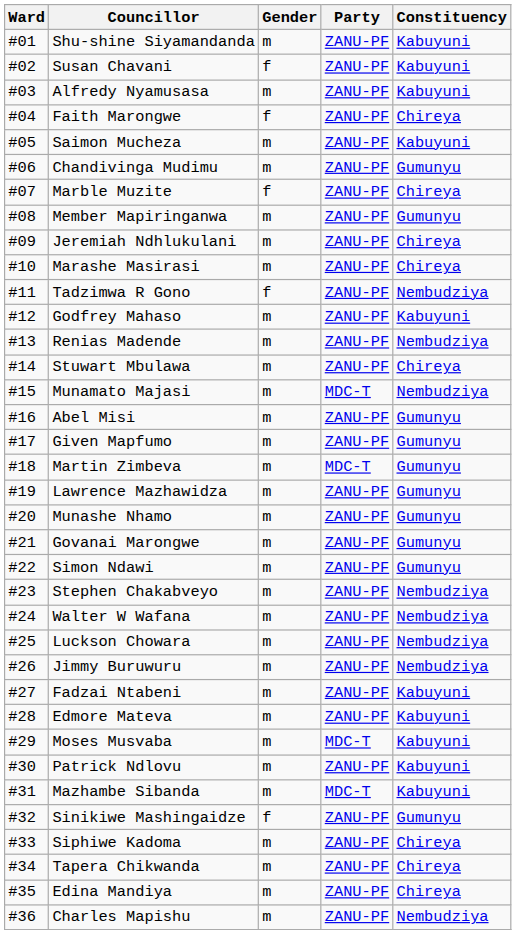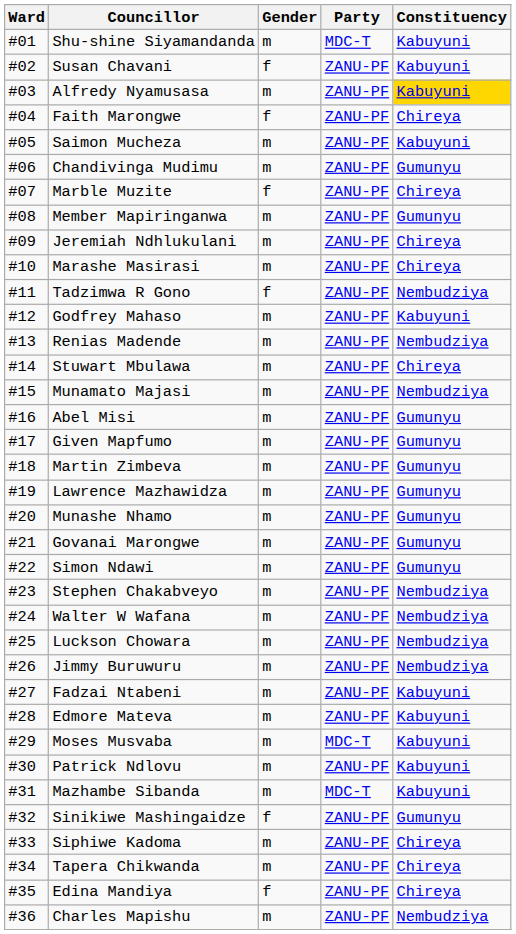 <table class="wikitable sortable" style="font-size: 100%;">
 <tr>
 <th>Ward</th>
 <th>Councillor</th>
 <th>Gender</th>
 <th>Party</th>
 <th>Constituency</th>
 </tr>
 <tr>
 <td>#01</td>
 <td>Shu-shine Siyamandanda</td>
 <td>m</td>
-<td><a href='#'>ZANU-PF</a></td>
+<td><a href='#'>MDC-T</a></td>
 <td><a href='#'>Kabuyuni</a></td>
 </tr>
 <tr>
 <td>#02</td>
 <td>Susan Chavani</td>
 <td>f</td>
 <td><a href='#'>ZANU-PF</a></td>
 <td><a href='#'>Kabuyuni</a></td>
 </tr>
 <tr>
 <td>#03</td>
 <td>Alfredy Nyamusasa</td>
 <td>m</td>
 <td><a href='#'>ZANU-PF</a></td>
-<td><a href='#'>Kabuyuni</a></td>
+<td style="background: gold;"><a href='#'>Kabuyuni</a></td>
 </tr>
 <tr>
 <td>#04</td>
 <td>Faith Marongwe</td>
 <td>f</td>
 <td><a href='#'>ZANU-PF</a></td>
 <td><a href='#'>Chireya</a></td>
 </tr>
 <tr>
 <td>#05</td>
 <td>Saimon Mucheza</td>
 <td>m</td>
 <td><a href='#'>ZANU-PF</a></td>
 <td><a href='#'>Kabuyuni</a></td>
 </tr>
 <tr>
 <td>#06</td>
 <td>Chandivinga Mudimu</td>
 <td>m</td>
 <td><a href='#'>ZANU-PF</a></td>
 <td><a href='#'>Gumunyu</a></td>
 </tr>
 <tr>
 <td>#07</td>
 <td>Marble Muzite</td>
 <td>f</td>
 <td><a href='#'>ZANU-PF</a></td>
 <td><a href='#'>Chireya</a></td>
 </tr>
 <tr>
 <td>#08</td>
 <td>Member Mapiringanwa</td>
 <td>m</td>
 <td><a href='#'>ZANU-PF</a></td>
 <td><a href='#'>Gumunyu</a></td>
 </tr>
 <tr>
 <td>#09</td>
 <td>Jeremiah Ndhlukulani</td>
 <td>m</td>
 <td><a href='#'>ZANU-PF</a></td>
 <td><a href='#'>Chireya</a></td>
 </tr>
 <tr>
 <td>#10</td>
 <td>Marashe Masirasi</td>
 <td>m</td>
 <td><a href='#'>ZANU-PF</a></td>
 <td><a href='#'>Chireya</a></td>
 </tr>
 <tr>
 <td>#11</td>
 <td>Tadzimwa R Gono</td>
 <td>f</td>
 <td><a href='#'>ZANU-PF</a></td>
 <td><a href='#'>Nembudziya</a></td>
 </tr>
 <tr>
 <td>#12</td>
 <td>Godfrey Mahaso</td>
 <td>m</td>
 <td><a href='#'>ZANU-PF</a></td>
 <td><a href='#'>Kabuyuni</a></td>
 </tr>
 <tr>
 <td>#13</td>
 <td>Renias Madende</td>
 <td>m</td>
 <td><a href='#'>ZANU-PF</a></td>
 <td><a href='#'>Nembudziya</a></td>
 </tr>
 <tr>
 <td>#14</td>
 <td>Stuwart Mbulawa</td>
 <td>m</td>
 <td><a href='#'>ZANU-PF</a></td>
 <td><a href='#'>Chireya</a></td>
 </tr>
 <tr>
 <td>#15</td>
 <td>Munamato Majasi</td>
 <td>m</td>
-<td><a href='#'>MDC-T</a></td>
+<td><a href='#'>ZANU-PF</a></td>
 <td><a href='#'>Nembudziya</a></td>
 </tr>
 <tr>
 <td>#16</td>
 <td>Abel Misi</td>
 <td>m</td>
 <td><a href='#'>ZANU-PF</a></td>
 <td><a href='#'>Gumunyu</a></td>
 </tr>
 <tr>
 <td>#17</td>
 <td>Given Mapfumo</td>
 <td>m</td>
 <td><a href='#'>ZANU-PF</a></td>
 <td><a href='#'>Gumunyu</a></td>
 </tr>
 <tr>
 <td>#18</td>
 <td>Martin Zimbeva</td>
 <td>m</td>
-<td><a href='#'>MDC-T</a></td>
+<td><a href='#'>ZANU-PF</a></td>
 <td><a href='#'>Gumunyu</a></td>
 </tr>
 <tr>
 <td>#19</td>
 <td>Lawrence Mazhawidza</td>
 <td>m</td>
 <td><a href='#'>ZANU-PF</a></td>
 <td><a href='#'>Gumunyu</a></td>
 </tr>
 <tr>
 <td>#20</td>
 <td>Munashe Nhamo</td>
 <td>m</td>
 <td><a href='#'>ZANU-PF</a></td>
 <td><a href='#'>Gumunyu</a></td>
 </tr>
 <tr>
 <td>#21</td>
 <td>Govanai Marongwe</td>
 <td>m</td>
 <td><a href='#'>ZANU-PF</a></td>
 <td><a href='#'>Gumunyu</a></td>
 </tr>
 <tr>
 <td>#22</td>
 <td>Simon Ndawi</td>
 <td>m</td>
 <td><a href='#'>ZANU-PF</a></td>
 <td><a href='#'>Gumunyu</a></td>
 </tr>
 <tr>
 <td>#23</td>
 <td>Stephen Chakabveyo</td>
 <td>m</td>
 <td><a href='#'>ZANU-PF</a></td>
 <td><a href='#'>Nembudziya</a></td>
 </tr>
 <tr>
 <td>#24</td>
 <td>Walter W Wafana</td>
 <td>m</td>
 <td><a href='#'>ZANU-PF</a></td>
 <td><a href='#'>Nembudziya</a></td>
 </tr>
 <tr>
 <td>#25</td>
 <td>Luckson Chowara</td>
 <td>m</td>
 <td><a href='#'>ZANU-PF</a></td>
 <td><a href='#'>Nembudziya</a></td>
 </tr>
 <tr>
 <td>#26</td>
 <td>Jimmy Buruwuru</td>
 <td>m</td>
 <td><a href='#'>ZANU-PF</a></td>
 <td><a href='#'>Nembudziya</a></td>
 </tr>
 <tr>
 <td>#27</td>
 <td>Fadzai Ntabeni</td>
 <td>m</td>
 <td><a href='#'>ZANU-PF</a></td>
 <td><a href='#'>Kabuyuni</a></td>
 </tr>
 <tr>
 <td>#28</td>
 <td>Edmore Mateva</td>
 <td>m</td>
 <td><a href='#'>ZANU-PF</a></td>
 <td><a href='#'>Kabuyuni</a></td>
 </tr>
 <tr>
 <td>#29</td>
 <td>Moses Musvaba</td>
 <td>m</td>
 <td><a href='#'>MDC-T</a></td>
 <td><a href='#'>Kabuyuni</a></td>
 </tr>
 <tr>
 <td>#30</td>
 <td>Patrick Ndlovu</td>
 <td>m</td>
 <td><a href='#'>ZANU-PF</a></td>
 <td><a href='#'>Kabuyuni</a></td>
 </tr>
 <tr>
 <td>#31</td>
 <td>Mazhambe Sibanda</td>
 <td>m</td>
 <td><a href='#'>MDC-T</a></td>
 <td><a href='#'>Kabuyuni</a></td>
 </tr>
 <tr>
 <td>#32</td>
 <td>Sinikiwe Mashingaidze</td>
 <td>f</td>
 <td><a href='#'>ZANU-PF</a></td>
 <td><a href='#'>Gumunyu</a></td>
 </tr>
 <tr>
 <td>#33</td>
 <td>Siphiwe Kadoma</td>
 <td>m</td>
 <td><a href='#'>ZANU-PF</a></td>
 <td><a href='#'>Chireya</a></td>
 </tr>
 <tr>
 <td>#34</td>
 <td>Tapera Chikwanda</td>
 <td>m</td>
 <td><a href='#'>ZANU-PF</a></td>
 <td><a href='#'>Chireya</a></td>
 </tr>
 <tr>
 <td>#35</td>
 <td>Edina Mandiya</td>
-<td>m</td>
+<td>f</td>
 <td><a href='#'>ZANU-PF</a></td>
 <td><a href='#'>Chireya</a></td>
 </tr>
 <tr>
 <td>#36</td>
 <td>Charles Mapishu</td>
 <td>m</td>
 <td><a href='#'>ZANU-PF</a></td>
 <td><a href='#'>Nembudziya</a></td>
 </tr>
 <tr>
 </tr>
 </table>
